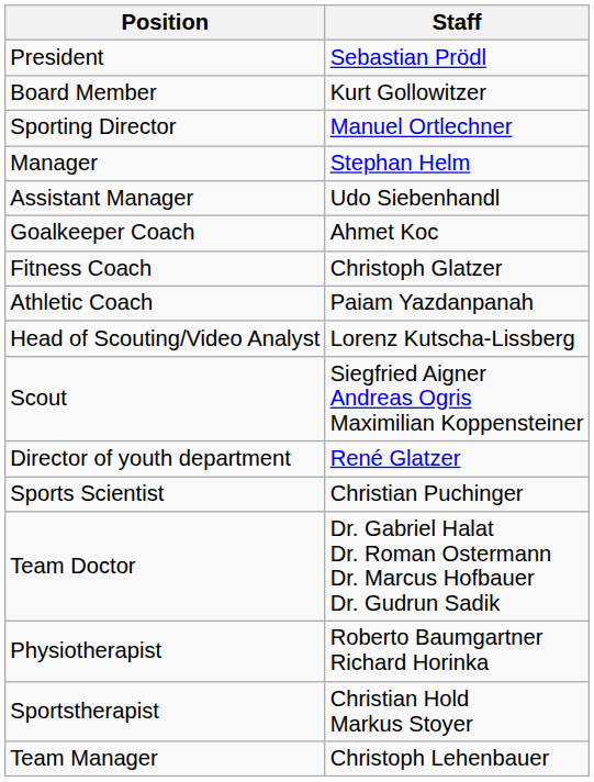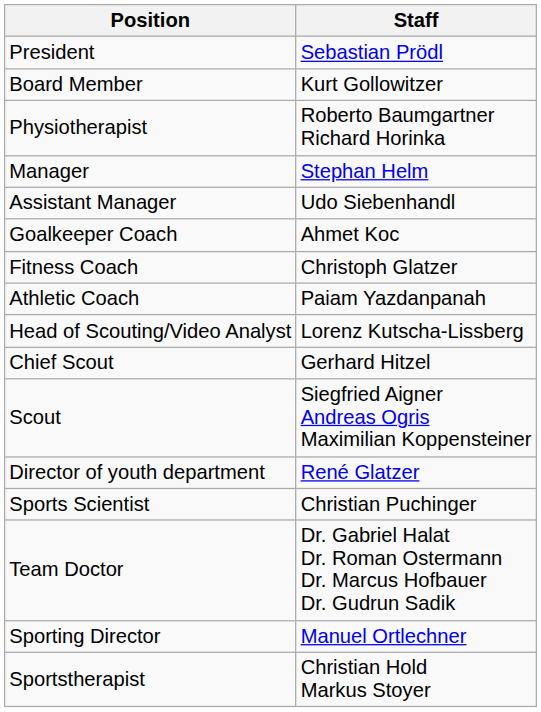 <table class="wikitable">
 <tr>
 <th>Position</th>
 <th>Staff</th>
 </tr>
 <tr>
 <td>President</td>
 <td> <a href='#'>Sebastian Prödl</a></td>
 </tr>
 <tr>
 <td>Board Member</td>
 <td> Kurt Gollowitzer</td>
 </tr>
 <tr>
-<td>Sporting Director</td>
-<td> <a href='#'>Manuel Ortlechner</a></td>
+<td>Physiotherapist</td>
+<td> Roberto Baumgartner <br>  Richard Horinka</td>
 </tr>
 <tr>
 <td>Manager</td>
 <td> <a href='#'>Stephan Helm</a></td>
 </tr>
 <tr>
 <td>Assistant Manager</td>
 <td> Udo Siebenhandl</td>
 </tr>
 <tr>
 <td>Goalkeeper Coach</td>
 <td> Ahmet Koc</td>
 </tr>
 <tr>
 <td>Fitness Coach</td>
 <td> Christoph Glatzer</td>
 </tr>
 <tr>
 <td>Athletic Coach</td>
 <td> Paiam Yazdanpanah</td>
 </tr>
 <tr>
 <td>Head of Scouting/Video Analyst</td>
 <td> Lorenz Kutscha-Lissberg</td>
 </tr>
 <tr>
+<td>Chief Scout</td>
+<td> Gerhard Hitzel</td>
+</tr>
+<tr>
 <td>Scout</td>
 <td> Siegfried Aigner <br>   <a href='#'>Andreas Ogris</a> <br>  Maximilian Koppensteiner</td>
 </tr>
 <tr>
 <td>Director of youth department</td>
 <td> <a href='#'>René Glatzer</a></td>
 </tr>
 <tr>
 <td>Sports Scientist</td>
 <td> Christian Puchinger</td>
 </tr>
 <tr>
 <td>Team Doctor</td>
 <td> Dr. Gabriel Halat <br>  Dr. Roman Ostermann  <br>  Dr. Marcus Hofbauer <br>  Dr. Gudrun Sadik</td>
 </tr>
 <tr>
-<td>Physiotherapist</td>
-<td> Roberto Baumgartner <br>  Richard Horinka</td>
+<td>Sporting Director</td>
+<td> <a href='#'>Manuel Ortlechner</a></td>
 </tr>
 <tr>
 <td>Sportstherapist</td>
 <td> Christian Hold  <br>  Markus Stoyer</td>
 </tr>
-<tr>
-<td>Team Manager</td>
-<td> Christoph Lehenbauer</td>
-</tr>
 </table>
